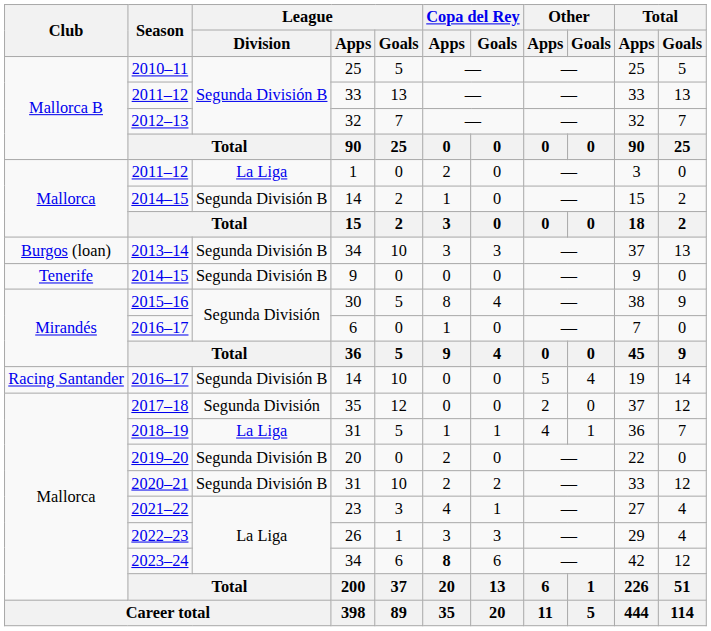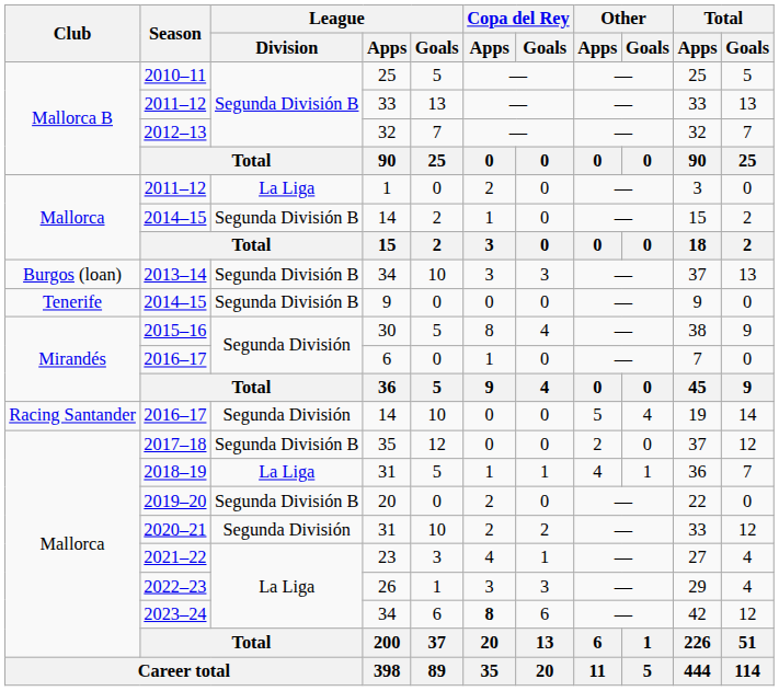 <table class="wikitable" style="text-align:center">
 <tr>
 <th rowspan="2">Club</th>
 <th rowspan="2">Season</th>
 <th colspan="3">League</th>
 <th colspan="2"><a href='#'>Copa del Rey</a></th>
 <th colspan="2">Other</th>
 <th colspan="2">Total</th>
 </tr>
 <tr>
 <th>Division</th>
 <th>Apps</th>
 <th>Goals</th>
 <th>Apps</th>
 <th>Goals</th>
 <th>Apps</th>
 <th>Goals</th>
 <th>Apps</th>
 <th>Goals</th>
 </tr>
 <tr>
 <td rowspan=4><a href='#'>Mallorca B</a></td>
 <td><a href='#'>2010–11</a></td>
 <td rowspan=3><a href='#'>Segunda División B</a></td>
 <td>25</td>
 <td>5</td>
 <td colspan="2">—</td>
 <td colspan="2">—</td>
 <td>25</td>
 <td>5</td>
 </tr>
 <tr>
 <td><a href='#'>2011–12</a></td>
 <td>33</td>
 <td>13</td>
 <td colspan="2">—</td>
 <td colspan="2">—</td>
 <td>33</td>
 <td>13</td>
 </tr>
 <tr>
 <td><a href='#'>2012–13</a></td>
 <td>32</td>
 <td>7</td>
 <td colspan="2">—</td>
 <td colspan="2">—</td>
 <td>32</td>
 <td>7</td>
 </tr>
 <tr>
 <th colspan=2>Total</th>
 <th>90</th>
 <th>25</th>
 <th>0</th>
 <th>0</th>
 <th>0</th>
 <th>0</th>
 <th>90</th>
 <th>25</th>
 </tr>
 <tr>
 <td rowspan=3><a href='#'>Mallorca</a></td>
 <td><a href='#'>2011–12</a></td>
 <td><a href='#'>La Liga</a></td>
 <td>1</td>
 <td>0</td>
 <td>2</td>
 <td>0</td>
 <td colspan=2>—</td>
 <td>3</td>
 <td>0</td>
 </tr>
 <tr>
 <td><a href='#'>2014–15</a></td>
 <td>Segunda División B</td>
 <td>14</td>
 <td>2</td>
 <td>1</td>
 <td>0</td>
 <td colspan=2>—</td>
 <td>15</td>
 <td>2</td>
 </tr>
 <tr>
 <th colspan=2>Total</th>
 <th>15</th>
 <th>2</th>
 <th>3</th>
 <th>0</th>
 <th>0</th>
 <th>0</th>
 <th>18</th>
 <th>2</th>
 </tr>
 <tr>
 <td><a href='#'>Burgos</a> (loan)</td>
 <td><a href='#'>2013–14</a></td>
 <td>Segunda División B</td>
 <td>34</td>
 <td>10</td>
 <td>3</td>
 <td>3</td>
 <td colspan=2>—</td>
 <td>37</td>
 <td>13</td>
 </tr>
 <tr>
 <td><a href='#'>Tenerife</a></td>
 <td><a href='#'>2014–15</a></td>
 <td>Segunda División B</td>
 <td>9</td>
 <td>0</td>
 <td>0</td>
 <td>0</td>
 <td colspan=2>—</td>
 <td>9</td>
 <td>0</td>
 </tr>
 <tr>
 <td rowspan=3><a href='#'>Mirandés</a></td>
 <td><a href='#'>2015–16</a></td>
 <td rowspan="2">Segunda División</td>
 <td>30</td>
 <td>5</td>
 <td>8</td>
 <td>4</td>
 <td colspan=2>—</td>
 <td>38</td>
 <td>9</td>
 </tr>
 <tr>
 <td><a href='#'>2016–17</a></td>
 <td>6</td>
 <td>0</td>
 <td>1</td>
 <td>0</td>
 <td colspan=2>—</td>
 <td>7</td>
 <td>0</td>
 </tr>
 <tr>
 <th colspan=2>Total</th>
 <th>36</th>
 <th>5</th>
 <th>9</th>
 <th>4</th>
 <th>0</th>
 <th>0</th>
 <th>45</th>
 <th>9</th>
 </tr>
 <tr>
 <td><a href='#'>Racing Santander</a></td>
 <td><a href='#'>2016–17</a></td>
-<td>Segunda División B</td>
+<td>Segunda División</td>
 <td>14</td>
 <td>10</td>
 <td>0</td>
 <td>0</td>
 <td>5</td>
 <td>4</td>
 <td>19</td>
 <td>14</td>
 </tr>
 <tr>
 <td rowspan=8>Mallorca</td>
 <td><a href='#'>2017–18</a></td>
-<td>Segunda División</td>
+<td>Segunda División B</td>
 <td>35</td>
 <td>12</td>
 <td>0</td>
 <td>0</td>
 <td>2</td>
 <td>0</td>
 <td>37</td>
 <td>12</td>
 </tr>
 <tr>
 <td><a href='#'>2018–19</a></td>
 <td><a href='#'>La Liga</a></td>
 <td>31</td>
 <td>5</td>
 <td>1</td>
 <td>1</td>
 <td>4</td>
 <td>1</td>
 <td>36</td>
 <td>7</td>
 </tr>
 <tr>
 <td><a href='#'>2019–20</a></td>
 <td>Segunda División B</td>
 <td>20</td>
 <td>0</td>
 <td>2</td>
 <td>0</td>
 <td colspan=2>—</td>
 <td>22</td>
 <td>0</td>
 </tr>
 <tr>
 <td><a href='#'>2020–21</a></td>
-<td>Segunda División B</td>
+<td>Segunda División</td>
 <td>31</td>
 <td>10</td>
 <td>2</td>
 <td>2</td>
 <td colspan="2">—</td>
 <td>33</td>
 <td>12</td>
 </tr>
 <tr>
 <td><a href='#'>2021–22</a></td>
 <td rowspan=3>La Liga</td>
 <td>23</td>
 <td>3</td>
 <td>4</td>
 <td>1</td>
 <td colspan=2>—</td>
 <td>27</td>
 <td>4</td>
 </tr>
 <tr>
 <td><a href='#'>2022–23</a></td>
 <td>26</td>
 <td>1</td>
 <td>3</td>
 <td>3</td>
 <td colspan=2>—</td>
 <td>29</td>
 <td>4</td>
 </tr>
 <tr>
 <td><a href='#'>2023–24</a></td>
 <td>34</td>
 <td>6</td>
 <td><strong>8</strong></td>
 <td>6</td>
 <td colspan=2>—</td>
 <td>42</td>
 <td>12</td>
 </tr>
 <tr>
 <th colspan=2>Total</th>
 <th>200</th>
 <th>37</th>
 <th>20</th>
 <th>13</th>
 <th>6</th>
 <th>1</th>
 <th>226</th>
 <th>51</th>
 </tr>
 <tr>
 <th colspan=3>Career total</th>
 <th>398</th>
 <th>89</th>
 <th>35</th>
 <th>20</th>
 <th>11</th>
 <th>5</th>
 <th>444</th>
 <th>114</th>
 </tr>
 </table>
